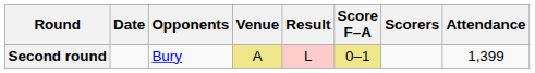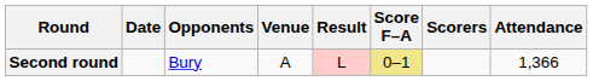 <table class="wikitable plainrowheaders sortable" style="text-align:center">
 <tr>
 <th scope="col">Round</th>
 <th scope="col">Date</th>
 <th scope="col">Opponents</th>
 <th scope="col">Venue</th>
 <th scope="col">Result</th>
 <th scope="col">Score<br>F–A</th>
 <th scope="col" class="unsortable">Scorers</th>
 <th scope="col">Attendance</th>
 </tr>
 <tr>
 <th scope=row>Second round</th>
 <td align=left></td>
 <td align=left><a href='#'>Bury</a></td>
-<td style="background: khaki;">A</td>
+<td>A</td>
 <td bgcolor=#FFCCCC>L</td>
 <td style="background: khaki;">0–1</td>
 <td></td>
-<td>1,399</td>
+<td>1,366</td>
 </tr>
 </table>
